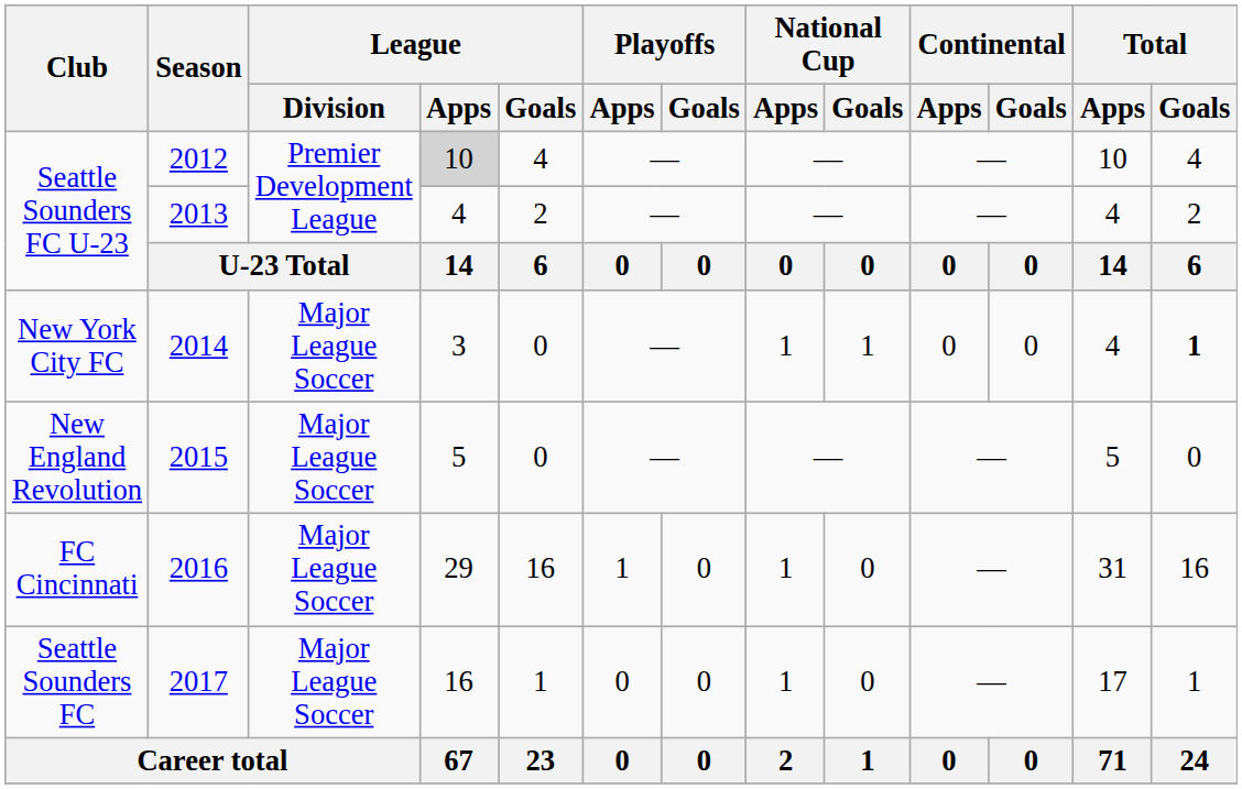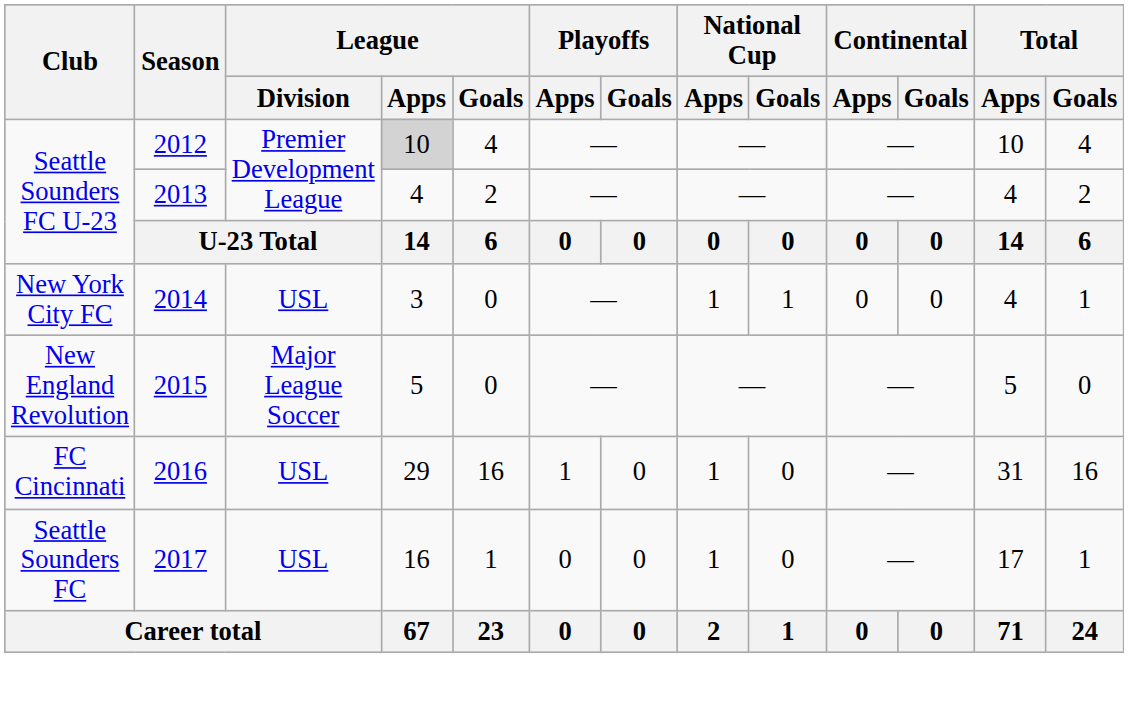 <table class="wikitable" style="text-align: center;">
 <tr>
 <th rowspan="2">Club</th>
 <th rowspan="2">Season</th>
 <th colspan="3">League</th>
 <th colspan="2">Playoffs</th>
 <th colspan="2">National Cup</th>
 <th colspan="2">Continental</th>
 <th colspan="2">Total</th>
 </tr>
 <tr>
 <th>Division</th>
 <th>Apps</th>
 <th>Goals</th>
 <th>Apps</th>
 <th>Goals</th>
 <th>Apps</th>
 <th>Goals</th>
 <th>Apps</th>
 <th>Goals</th>
 <th>Apps</th>
 <th>Goals</th>
 </tr>
 <tr>
 <td rowspan="3"><a href='#'>Seattle Sounders FC U-23</a></td>
 <td><a href='#'>2012</a></td>
 <td rowspan=2><a href='#'>Premier Development League</a></td>
 <td style="background: lightgrey;">10</td>
 <td>4</td>
 <td colspan="2">—</td>
 <td colspan="2">—</td>
 <td colspan="2">—</td>
 <td>10</td>
 <td>4</td>
 </tr>
 <tr>
 <td><a href='#'>2013</a></td>
 <td>4</td>
 <td>2</td>
 <td colspan="2">—</td>
 <td colspan="2">—</td>
 <td colspan="2">—</td>
 <td>4</td>
 <td>2</td>
 </tr>
 <tr>
 <th colspan="2">U-23 Total</th>
 <th>14</th>
 <th>6</th>
 <th>0</th>
 <th>0</th>
 <th>0</th>
 <th>0</th>
 <th>0</th>
 <th>0</th>
 <th>14</th>
 <th>6</th>
 </tr>
 <tr>
 <td><a href='#'>New York City FC</a></td>
 <td><a href='#'>2014</a></td>
-<td><a href='#'>Major League Soccer</a></td>
+<td><a href='#'>USL</a></td>
 <td>3</td>
 <td>0</td>
 <td colspan="2">—</td>
 <td>1</td>
 <td>1</td>
 <td>0</td>
 <td>0</td>
 <td>4</td>
-<td><strong>1</strong></td>
+<td>1</td>
 </tr>
 <tr>
 <td><a href='#'>New England Revolution</a></td>
 <td><a href='#'>2015</a></td>
 <td><a href='#'>Major League Soccer</a></td>
 <td>5</td>
 <td>0</td>
 <td colspan="2">—</td>
 <td colspan="2">—</td>
 <td colspan="2">—</td>
 <td>5</td>
 <td>0</td>
 </tr>
 <tr>
 <td><a href='#'>FC Cincinnati</a></td>
 <td><a href='#'>2016</a></td>
-<td><a href='#'>Major League Soccer</a></td>
+<td><a href='#'>USL</a></td>
 <td>29</td>
 <td>16</td>
 <td>1</td>
 <td>0</td>
 <td>1</td>
 <td>0</td>
 <td colspan="2">—</td>
 <td>31</td>
 <td>16</td>
 </tr>
 <tr>
 <td><a href='#'>Seattle Sounders FC</a></td>
 <td><a href='#'>2017</a></td>
-<td><a href='#'>Major League Soccer</a></td>
+<td><a href='#'>USL</a></td>
 <td>16</td>
 <td>1</td>
 <td>0</td>
 <td>0</td>
 <td>1</td>
 <td>0</td>
 <td colspan="2">—</td>
 <td>17</td>
 <td>1</td>
 </tr>
 <tr>
 <th colspan="3">Career total</th>
 <th>67</th>
 <th>23</th>
 <th>0</th>
 <th>0</th>
 <th>2</th>
 <th>1</th>
 <th>0</th>
 <th>0</th>
 <th>71</th>
 <th>24</th>
 </tr>
 </table>
